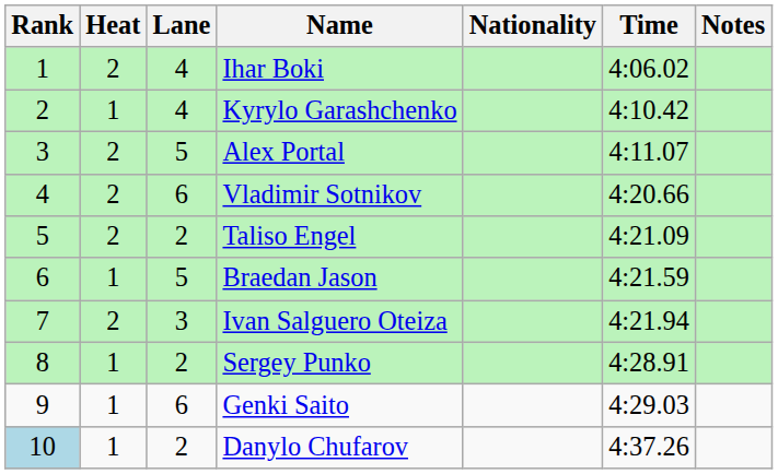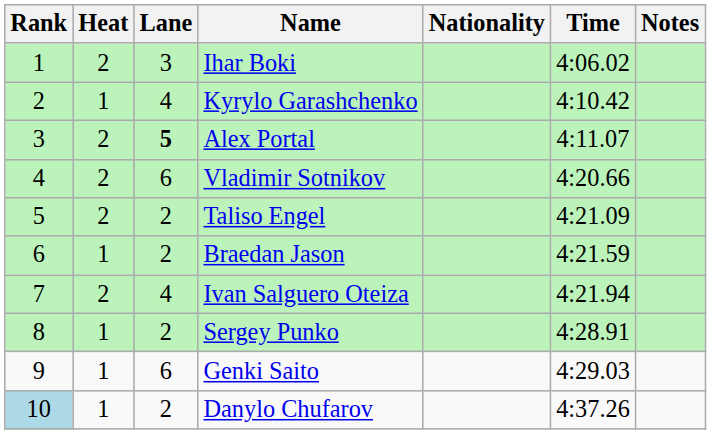 <table class="wikitable sortable" style="text-align:center">
 <tr>
 <th>Rank</th>
 <th>Heat</th>
 <th>Lane</th>
 <th>Name</th>
 <th>Nationality</th>
 <th>Time</th>
 <th>Notes</th>
 </tr>
 <tr bgcolor=bbf3bb>
 <td>1</td>
 <td>2</td>
-<td>4</td>
+<td>3</td>
 <td align=left><a href='#'>Ihar Boki</a></td>
 <td align=left></td>
 <td>4:06.02</td>
 <td></td>
 </tr>
 <tr bgcolor=bbf3bb>
 <td>2</td>
 <td>1</td>
 <td>4</td>
 <td align=left><a href='#'>Kyrylo Garashchenko</a></td>
 <td align=left></td>
 <td>4:10.42</td>
 <td></td>
 </tr>
 <tr bgcolor=bbf3bb>
 <td>3</td>
 <td>2</td>
-<td>5</td>
+<td><strong>5</strong></td>
 <td align=left><a href='#'>Alex Portal</a></td>
 <td align=left></td>
 <td>4:11.07</td>
 <td></td>
 </tr>
 <tr bgcolor=bbf3bb>
 <td>4</td>
 <td>2</td>
 <td>6</td>
 <td align=left><a href='#'>Vladimir Sotnikov</a></td>
 <td align=left></td>
 <td>4:20.66</td>
 <td></td>
 </tr>
 <tr bgcolor=bbf3bb>
 <td>5</td>
 <td>2</td>
 <td>2</td>
 <td align=left><a href='#'>Taliso Engel</a></td>
 <td align=left></td>
 <td>4:21.09</td>
 <td></td>
 </tr>
 <tr bgcolor=bbf3bb>
 <td>6</td>
 <td>1</td>
-<td>5</td>
+<td>2</td>
 <td align=left><a href='#'>Braedan Jason</a></td>
 <td align=left></td>
 <td>4:21.59</td>
 <td></td>
 </tr>
 <tr bgcolor=bbf3bb>
 <td>7</td>
 <td>2</td>
-<td>3</td>
+<td>4</td>
 <td align=left><a href='#'>Ivan Salguero Oteiza</a></td>
 <td align=left></td>
 <td>4:21.94</td>
 <td></td>
 </tr>
 <tr bgcolor=bbf3bb>
 <td>8</td>
 <td>1</td>
 <td>2</td>
 <td align=left><a href='#'>Sergey Punko</a></td>
 <td align=left></td>
 <td>4:28.91</td>
 <td></td>
 </tr>
 <tr>
 <td>9</td>
 <td>1</td>
 <td>6</td>
 <td align=left><a href='#'>Genki Saito</a></td>
 <td align=left></td>
 <td>4:29.03</td>
 <td></td>
 </tr>
 <tr>
 <td style="background: lightblue;">10</td>
 <td>1</td>
 <td>2</td>
 <td align=left><a href='#'>Danylo Chufarov</a></td>
 <td align=left></td>
 <td>4:37.26</td>
 <td></td>
 </tr>
 </table>
